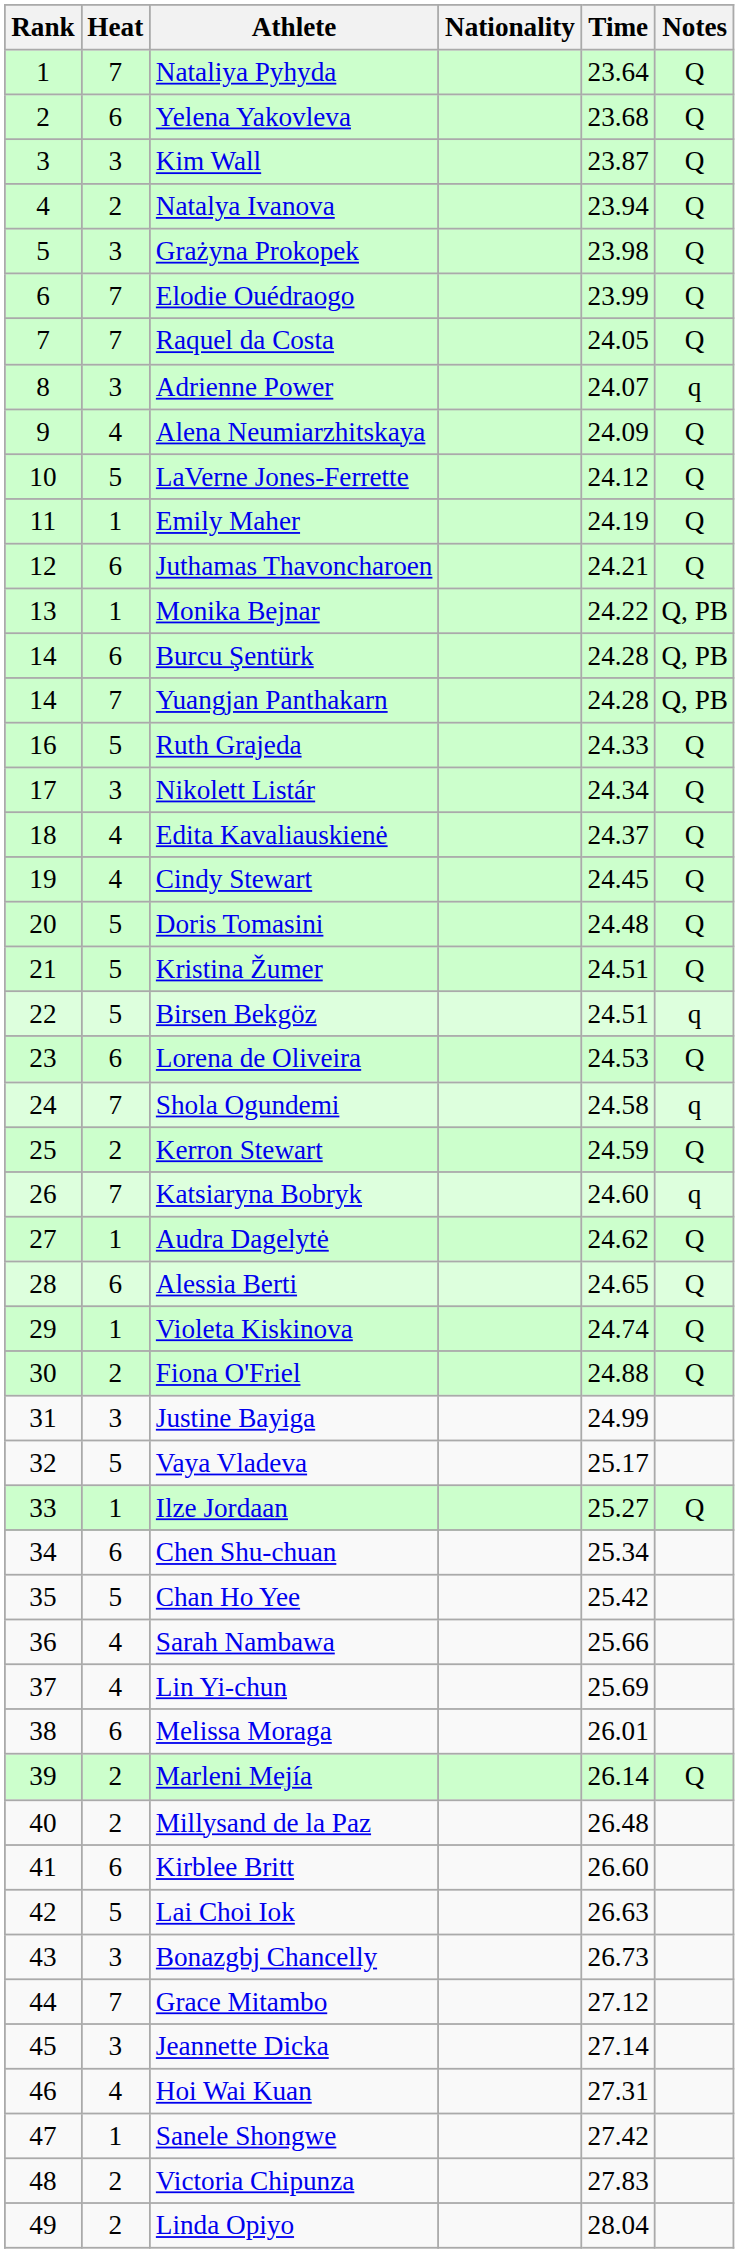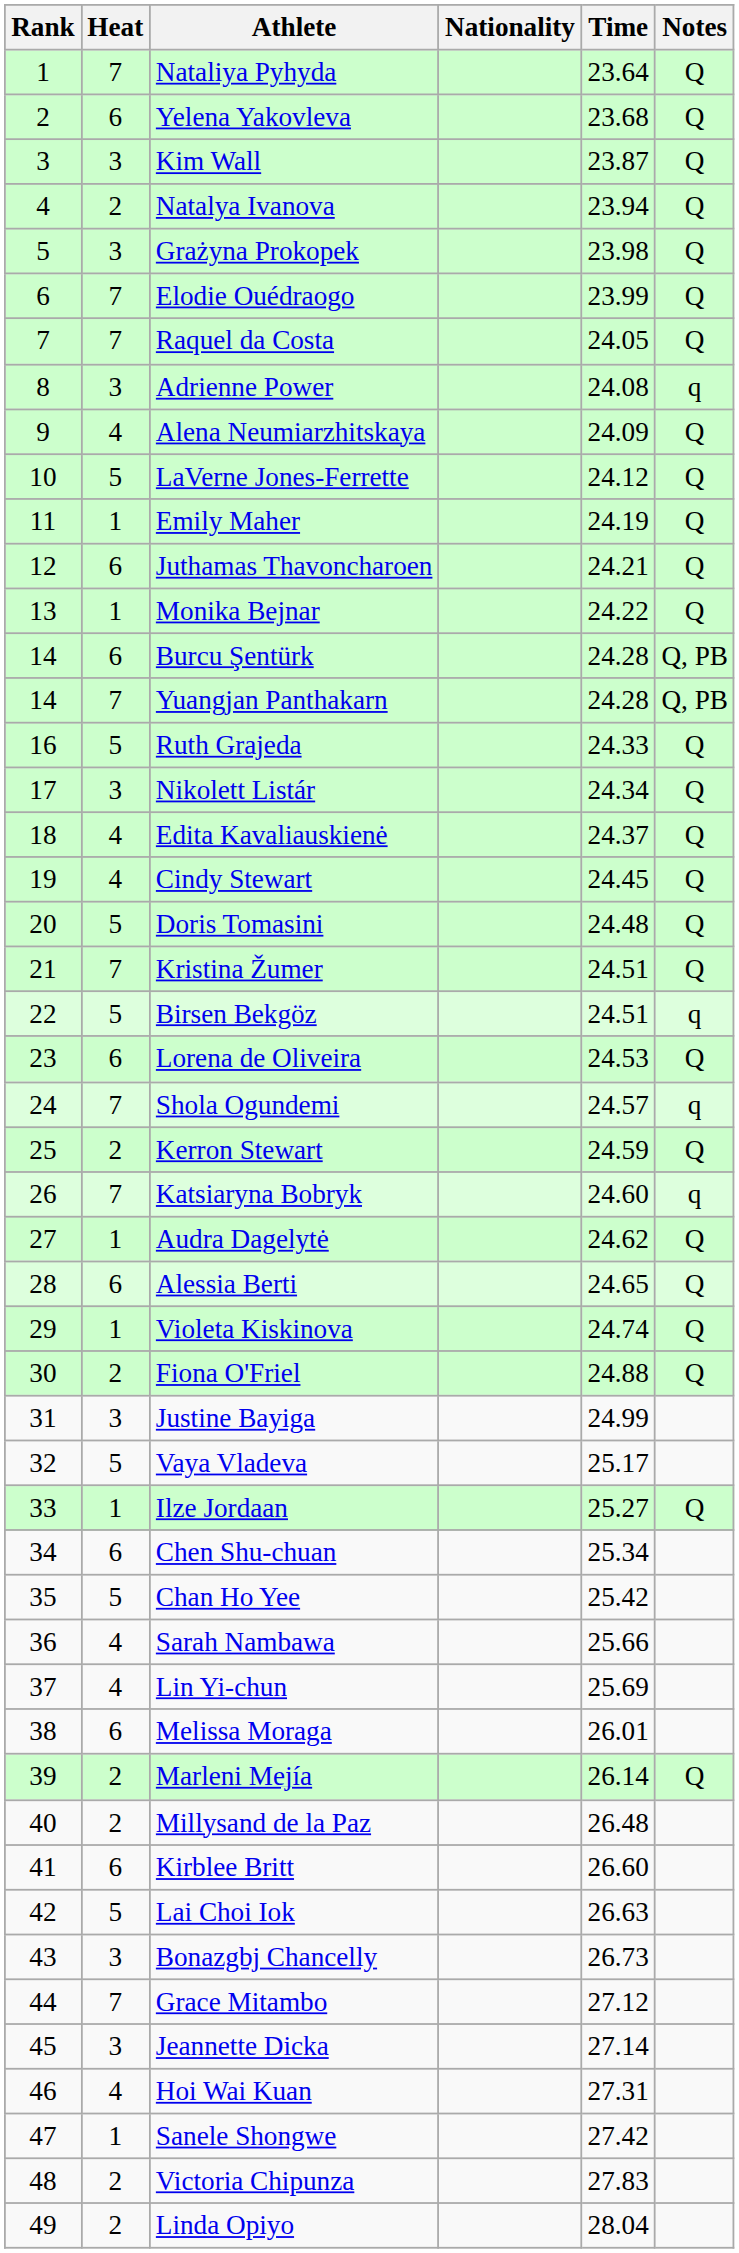 <table class="wikitable sortable" style="text-align:center;font-size:95%">
 <tr>
 <th>Rank</th>
 <th>Heat</th>
 <th>Athlete</th>
 <th>Nationality</th>
 <th>Time</th>
 <th>Notes</th>
 </tr>
 <tr bgcolor=ccffcc>
 <td>1</td>
 <td>7</td>
 <td align="left"><a href='#'>Nataliya Pyhyda</a></td>
 <td align=left></td>
 <td>23.64</td>
 <td>Q</td>
 </tr>
 <tr bgcolor=ccffcc>
 <td>2</td>
 <td>6</td>
 <td align="left"><a href='#'>Yelena Yakovleva</a></td>
 <td align=left></td>
 <td>23.68</td>
 <td>Q</td>
 </tr>
 <tr bgcolor=ccffcc>
 <td>3</td>
 <td>3</td>
 <td align="left"><a href='#'>Kim Wall</a></td>
 <td align=left></td>
 <td>23.87</td>
 <td>Q</td>
 </tr>
 <tr bgcolor=ccffcc>
 <td>4</td>
 <td>2</td>
 <td align="left"><a href='#'>Natalya Ivanova</a></td>
 <td align=left></td>
 <td>23.94</td>
 <td>Q</td>
 </tr>
 <tr bgcolor=ccffcc>
 <td>5</td>
 <td>3</td>
 <td align="left"><a href='#'>Grażyna Prokopek</a></td>
 <td align=left></td>
 <td>23.98</td>
 <td>Q</td>
 </tr>
 <tr bgcolor=ccffcc>
 <td>6</td>
 <td>7</td>
 <td align="left"><a href='#'>Elodie Ouédraogo</a></td>
 <td align=left></td>
 <td>23.99</td>
 <td>Q</td>
 </tr>
 <tr bgcolor=ccffcc>
 <td>7</td>
 <td>7</td>
 <td align="left"><a href='#'>Raquel da Costa</a></td>
 <td align=left></td>
 <td>24.05</td>
 <td>Q</td>
 </tr>
 <tr bgcolor=ccffcc>
 <td>8</td>
 <td>3</td>
 <td align="left"><a href='#'>Adrienne Power</a></td>
 <td align=left></td>
-<td>24.07</td>
+<td>24.08</td>
 <td>q</td>
 </tr>
 <tr bgcolor=ccffcc>
 <td>9</td>
 <td>4</td>
 <td align="left"><a href='#'>Alena Neumiarzhitskaya</a></td>
 <td align=left></td>
 <td>24.09</td>
 <td>Q</td>
 </tr>
 <tr bgcolor=ccffcc>
 <td>10</td>
 <td>5</td>
 <td align="left"><a href='#'>LaVerne Jones-Ferrette</a></td>
 <td align=left></td>
 <td>24.12</td>
 <td>Q</td>
 </tr>
 <tr bgcolor=ccffcc>
 <td>11</td>
 <td>1</td>
 <td align="left"><a href='#'>Emily Maher</a></td>
 <td align=left></td>
 <td>24.19</td>
 <td>Q</td>
 </tr>
 <tr bgcolor=ccffcc>
 <td>12</td>
 <td>6</td>
 <td align="left"><a href='#'>Juthamas Thavoncharoen</a></td>
 <td align=left></td>
 <td>24.21</td>
 <td>Q</td>
 </tr>
 <tr bgcolor=ccffcc>
 <td>13</td>
 <td>1</td>
 <td align="left"><a href='#'>Monika Bejnar</a></td>
 <td align=left></td>
 <td>24.22</td>
-<td>Q, PB</td>
+<td>Q</td>
 </tr>
 <tr bgcolor=ccffcc>
 <td>14</td>
 <td>6</td>
 <td align="left"><a href='#'>Burcu Şentürk</a></td>
 <td align=left></td>
 <td>24.28</td>
 <td>Q, PB</td>
 </tr>
 <tr bgcolor=ccffcc>
 <td>14</td>
 <td>7</td>
 <td align="left"><a href='#'>Yuangjan Panthakarn</a></td>
 <td align=left></td>
 <td>24.28</td>
 <td>Q, PB</td>
 </tr>
 <tr bgcolor=ccffcc>
 <td>16</td>
 <td>5</td>
 <td align="left"><a href='#'>Ruth Grajeda</a></td>
 <td align=left></td>
 <td>24.33</td>
 <td>Q</td>
 </tr>
 <tr bgcolor=ccffcc>
 <td>17</td>
 <td>3</td>
 <td align="left"><a href='#'>Nikolett Listár</a></td>
 <td align=left></td>
 <td>24.34</td>
 <td>Q</td>
 </tr>
 <tr bgcolor=ccffcc>
 <td>18</td>
 <td>4</td>
 <td align="left"><a href='#'>Edita Kavaliauskienė</a></td>
 <td align=left></td>
 <td>24.37</td>
 <td>Q</td>
 </tr>
 <tr bgcolor=ccffcc>
 <td>19</td>
 <td>4</td>
 <td align="left"><a href='#'>Cindy Stewart</a></td>
 <td align=left></td>
 <td>24.45</td>
 <td>Q</td>
 </tr>
 <tr bgcolor=ccffcc>
 <td>20</td>
 <td>5</td>
 <td align="left"><a href='#'>Doris Tomasini</a></td>
 <td align=left></td>
 <td>24.48</td>
 <td>Q</td>
 </tr>
 <tr bgcolor=ccffcc>
 <td>21</td>
-<td>5</td>
+<td>7</td>
 <td align="left"><a href='#'>Kristina Žumer</a></td>
 <td align=left></td>
 <td>24.51</td>
 <td>Q</td>
 </tr>
 <tr bgcolor=ddffdd>
 <td>22</td>
 <td>5</td>
 <td align="left"><a href='#'>Birsen Bekgöz</a></td>
 <td align=left></td>
 <td>24.51</td>
 <td>q</td>
 </tr>
 <tr bgcolor=ccffcc>
 <td>23</td>
 <td>6</td>
 <td align="left"><a href='#'>Lorena de Oliveira</a></td>
 <td align=left></td>
 <td>24.53</td>
 <td>Q</td>
 </tr>
 <tr bgcolor=ddffdd>
 <td>24</td>
 <td>7</td>
 <td align="left"><a href='#'>Shola Ogundemi</a></td>
 <td align=left></td>
-<td>24.58</td>
+<td>24.57</td>
 <td>q</td>
 </tr>
 <tr bgcolor=ccffcc>
 <td>25</td>
 <td>2</td>
 <td align="left"><a href='#'>Kerron Stewart</a></td>
 <td align=left></td>
 <td>24.59</td>
 <td>Q</td>
 </tr>
 <tr bgcolor=ddffdd>
 <td>26</td>
 <td>7</td>
 <td align="left"><a href='#'>Katsiaryna Bobryk</a></td>
 <td align=left></td>
 <td>24.60</td>
 <td>q</td>
 </tr>
 <tr bgcolor=ccffcc>
 <td>27</td>
 <td>1</td>
 <td align="left"><a href='#'>Audra Dagelytė</a></td>
 <td align=left></td>
 <td>24.62</td>
 <td>Q</td>
 </tr>
 <tr bgcolor=ddffdd>
 <td>28</td>
 <td>6</td>
 <td align="left"><a href='#'>Alessia Berti</a></td>
 <td align=left></td>
 <td>24.65</td>
 <td>Q</td>
 </tr>
 <tr bgcolor=ccffcc>
 <td>29</td>
 <td>1</td>
 <td align="left"><a href='#'>Violeta Kiskinova</a></td>
 <td align=left></td>
 <td>24.74</td>
 <td>Q</td>
 </tr>
 <tr bgcolor=ccffcc>
 <td>30</td>
 <td>2</td>
 <td align="left"><a href='#'>Fiona O'Friel</a></td>
 <td align=left></td>
 <td>24.88</td>
 <td>Q</td>
 </tr>
 <tr>
 <td>31</td>
 <td>3</td>
 <td align="left"><a href='#'>Justine Bayiga</a></td>
 <td align=left></td>
 <td>24.99</td>
 <td></td>
 </tr>
 <tr>
 <td>32</td>
 <td>5</td>
 <td align="left"><a href='#'>Vaya Vladeva</a></td>
 <td align=left></td>
 <td>25.17</td>
 <td></td>
 </tr>
 <tr bgcolor=ccffcc>
 <td>33</td>
 <td>1</td>
 <td align="left"><a href='#'>Ilze Jordaan</a></td>
 <td align=left></td>
 <td>25.27</td>
 <td>Q</td>
 </tr>
 <tr>
 <td>34</td>
 <td>6</td>
 <td align="left"><a href='#'>Chen Shu-chuan</a></td>
 <td align=left></td>
 <td>25.34</td>
 <td></td>
 </tr>
 <tr>
 <td>35</td>
 <td>5</td>
 <td align="left"><a href='#'>Chan Ho Yee</a></td>
 <td align=left></td>
 <td>25.42</td>
 <td></td>
 </tr>
 <tr>
 <td>36</td>
 <td>4</td>
 <td align="left"><a href='#'>Sarah Nambawa</a></td>
 <td align=left></td>
 <td>25.66</td>
 <td></td>
 </tr>
 <tr>
 <td>37</td>
 <td>4</td>
 <td align="left"><a href='#'>Lin Yi-chun</a></td>
 <td align=left></td>
 <td>25.69</td>
 <td></td>
 </tr>
 <tr>
 <td>38</td>
 <td>6</td>
 <td align="left"><a href='#'>Melissa Moraga</a></td>
 <td align=left></td>
 <td>26.01</td>
 <td></td>
 </tr>
 <tr bgcolor=ccffcc>
 <td>39</td>
 <td>2</td>
 <td align="left"><a href='#'>Marleni Mejía</a></td>
 <td align=left></td>
 <td>26.14</td>
 <td>Q</td>
 </tr>
 <tr>
 <td>40</td>
 <td>2</td>
 <td align="left"><a href='#'>Millysand de la Paz</a></td>
 <td align=left></td>
 <td>26.48</td>
 <td></td>
 </tr>
 <tr>
 <td>41</td>
 <td>6</td>
 <td align="left"><a href='#'>Kirblee Britt</a></td>
 <td align=left></td>
 <td>26.60</td>
 <td></td>
 </tr>
 <tr>
 <td>42</td>
 <td>5</td>
 <td align="left"><a href='#'>Lai Choi Iok</a></td>
 <td align=left></td>
 <td>26.63</td>
 <td></td>
 </tr>
 <tr>
 <td>43</td>
 <td>3</td>
 <td align="left"><a href='#'>Bonazgbj Chancelly</a></td>
 <td align=left></td>
 <td>26.73</td>
 <td></td>
 </tr>
 <tr>
 <td>44</td>
 <td>7</td>
 <td align="left"><a href='#'>Grace Mitambo</a></td>
 <td align=left></td>
 <td>27.12</td>
 <td></td>
 </tr>
 <tr>
 <td>45</td>
 <td>3</td>
 <td align="left"><a href='#'>Jeannette Dicka</a></td>
 <td align=left></td>
 <td>27.14</td>
 <td></td>
 </tr>
 <tr>
 <td>46</td>
 <td>4</td>
 <td align="left"><a href='#'>Hoi Wai Kuan</a></td>
 <td align=left></td>
 <td>27.31</td>
 <td></td>
 </tr>
 <tr>
 <td>47</td>
 <td>1</td>
 <td align="left"><a href='#'>Sanele Shongwe</a></td>
 <td align=left></td>
 <td>27.42</td>
 <td></td>
 </tr>
 <tr>
 <td>48</td>
 <td>2</td>
 <td align="left"><a href='#'>Victoria Chipunza</a></td>
 <td align=left></td>
 <td>27.83</td>
 <td></td>
 </tr>
 <tr>
 <td>49</td>
 <td>2</td>
 <td align="left"><a href='#'>Linda Opiyo</a></td>
 <td align=left></td>
 <td>28.04</td>
 <td></td>
 </tr>
 </table>
